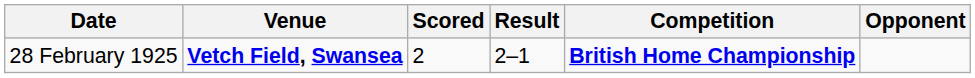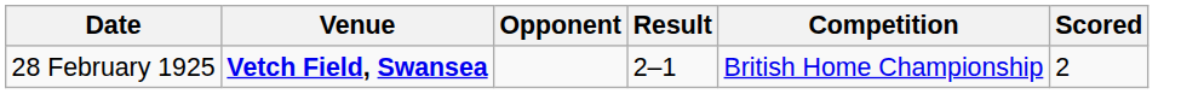 <table class="wikitable">
 <tr>
 <th>Date</th>
 <th>Venue</th>
-<th>Scored</th>
+<th>Opponent</th>
 <th>Result</th>
 <th>Competition</th>
-<th>Opponent</th>
+<th>Scored</th>
 </tr>
 <tr>
 <td>28 February 1925</td>
 <td><strong><a href='#'>Vetch Field</a>, <a href='#'>Swansea</a></strong></td>
+<td></td>
+<td>2–1</td>
+<td><a href='#'>British Home Championship</a></td>
 <td>2</td>
-<td>2–1</td>
-<td><strong><a href='#'>British Home Championship</a></strong></td>
-<td></td>
 </tr>
 </table>
